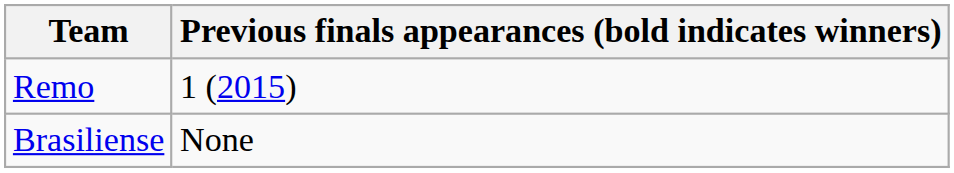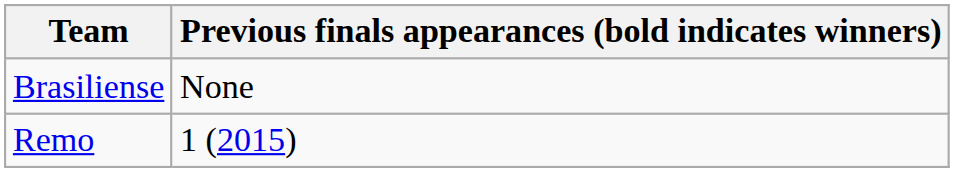 <table class="wikitable">
 <tr>
 <th>Team</th>
 <th>Previous finals appearances (bold indicates winners)</th>
 </tr>
 <tr>
+<td> <a href='#'>Brasiliense</a></td>
+<td>None</td>
+</tr>
+<tr>
 <td> <a href='#'>Remo</a></td>
 <td>1 (<a href='#'>2015</a>)</td>
 </tr>
-<tr>
-<td> <a href='#'>Brasiliense</a></td>
-<td>None</td>
-</tr>
 </table>
